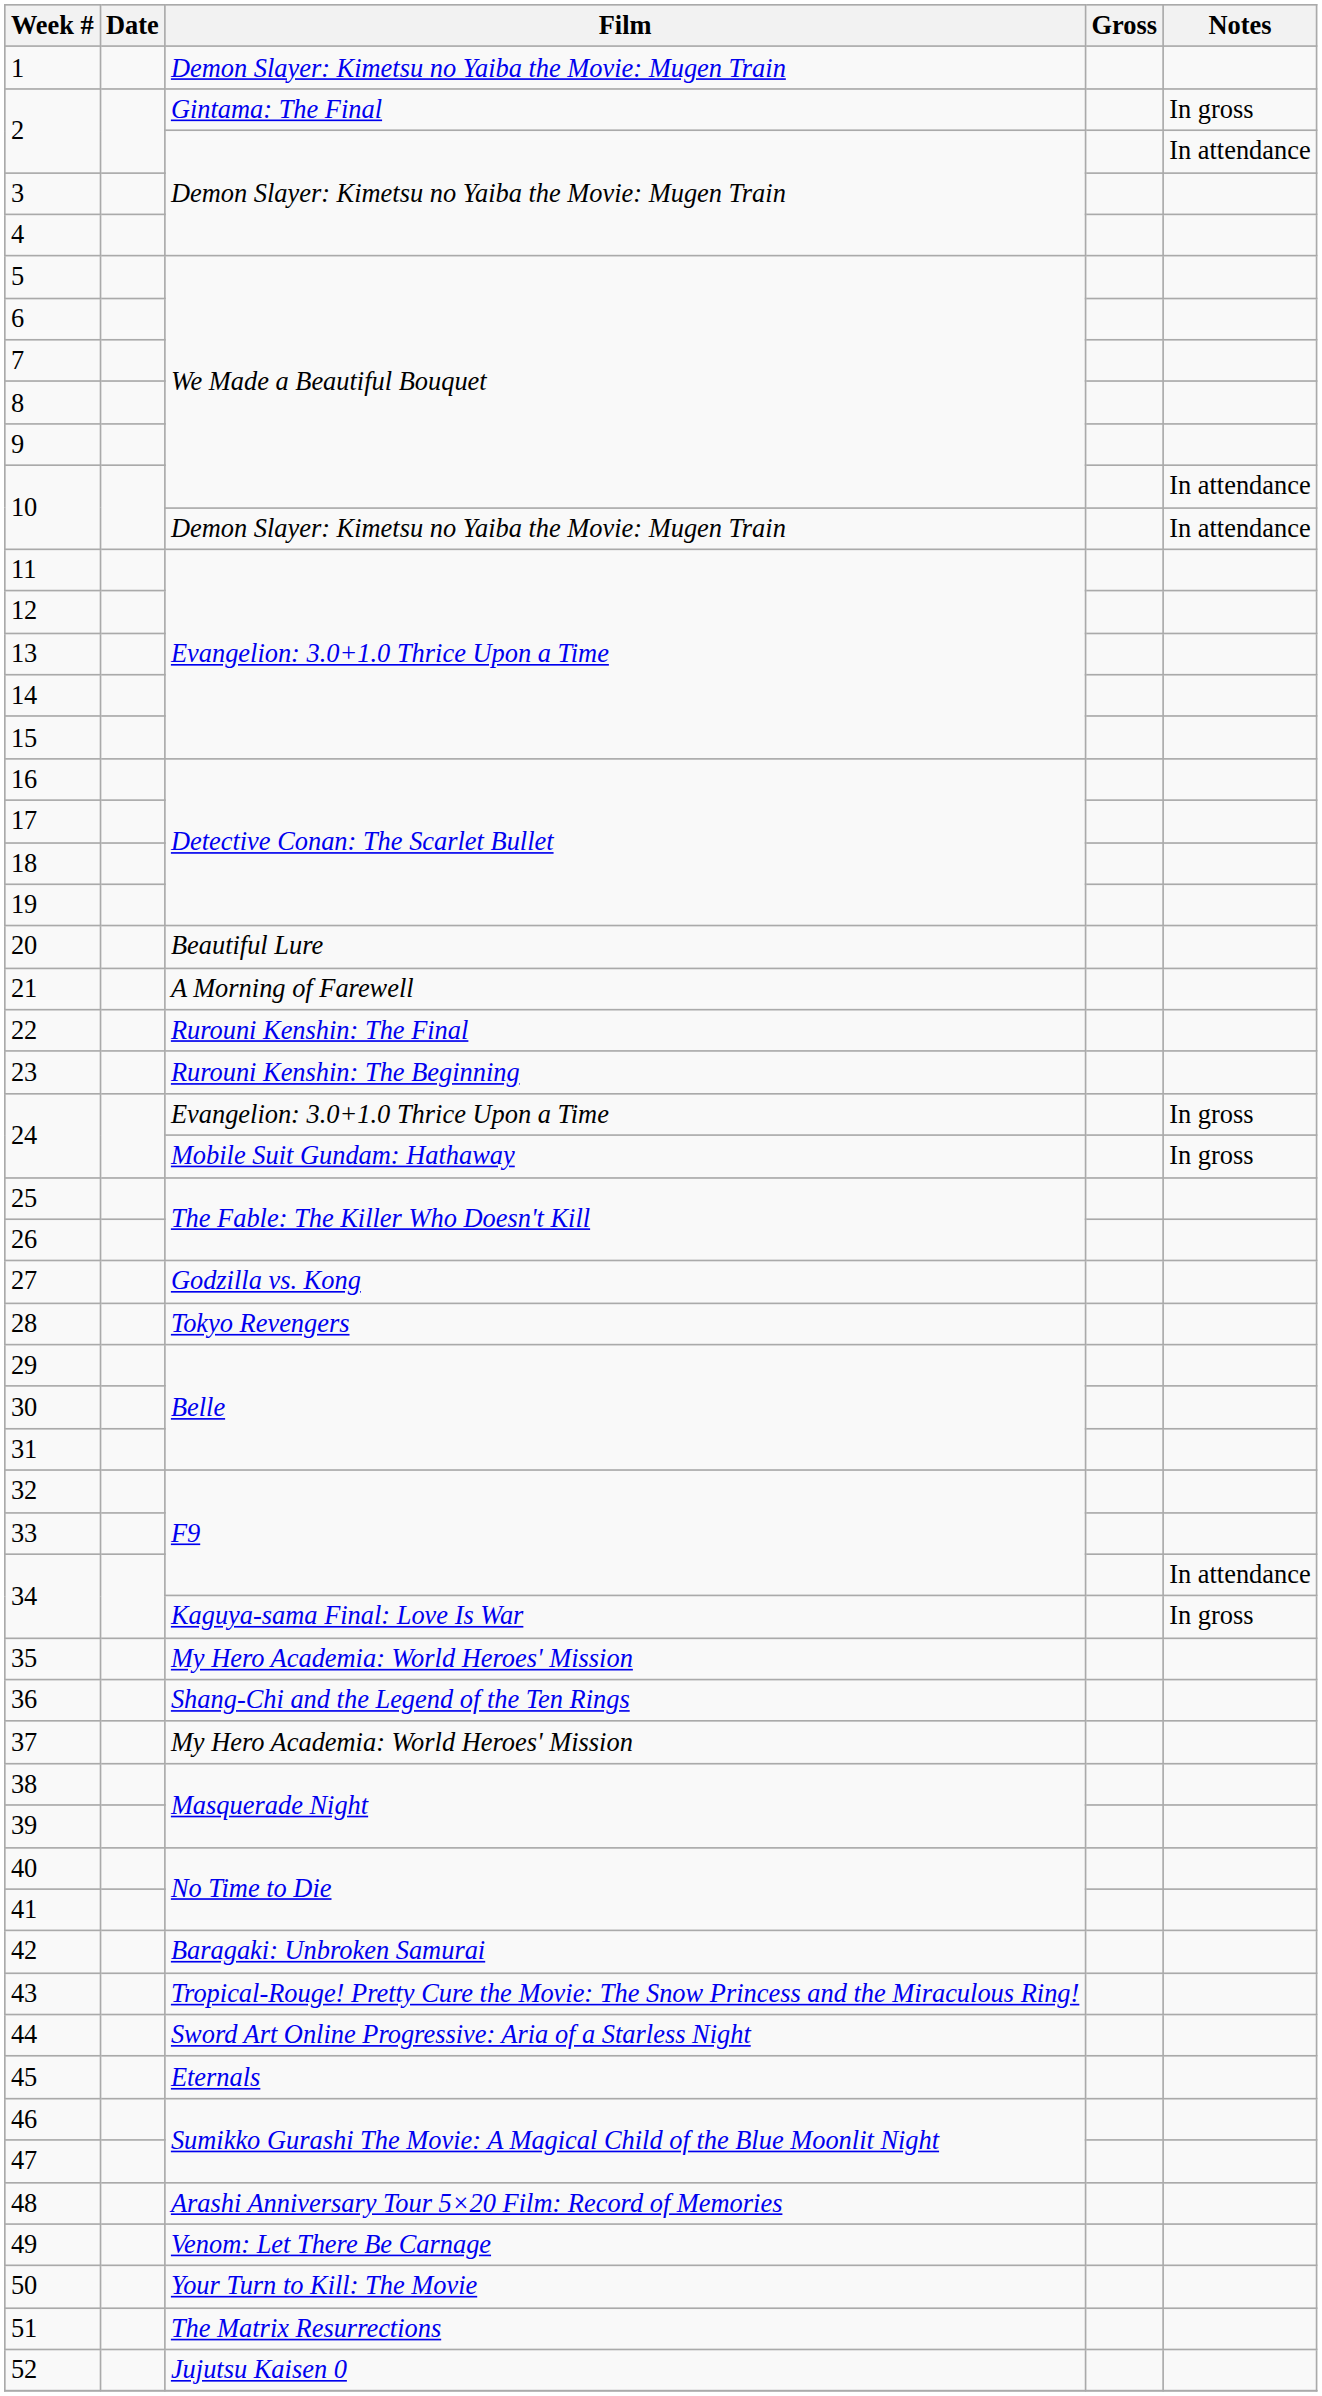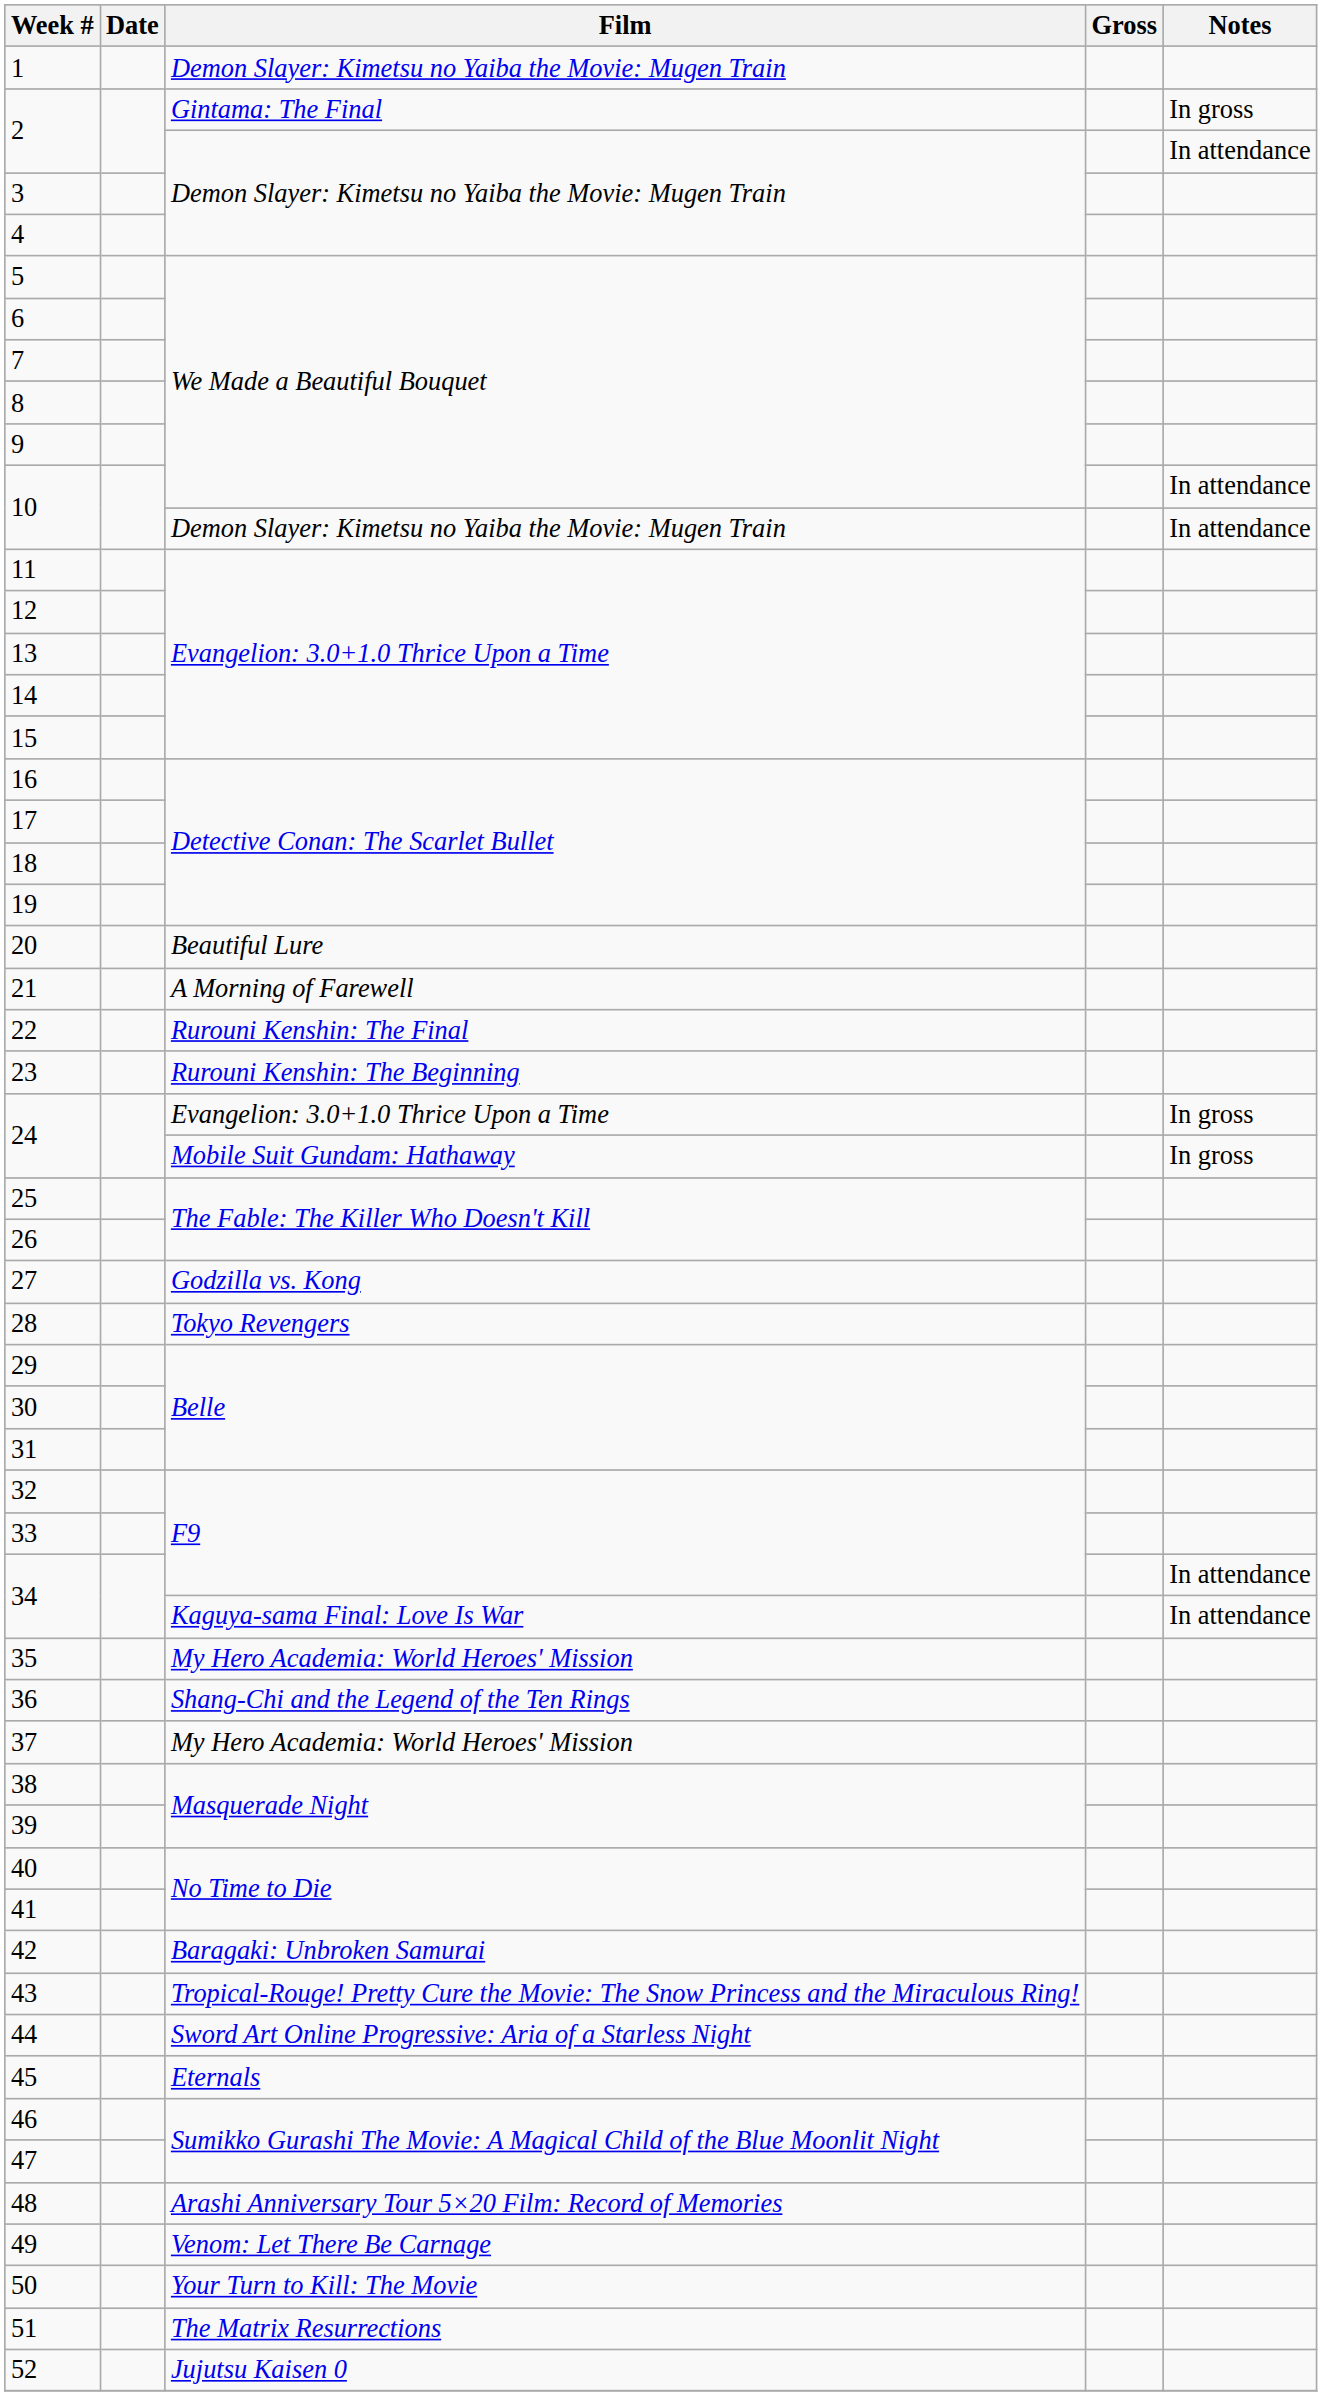 <table class="wikitable sortable">
 <tr>
 <th>Week #</th>
 <th>Date</th>
 <th>Film</th>
 <th>Gross</th>
 <th>Notes</th>
 </tr>
 <tr>
 <td>1</td>
 <td></td>
 <td><em><a href='#'>Demon Slayer: Kimetsu no Yaiba the Movie: Mugen Train</a></em></td>
 <td></td>
 <td></td>
 </tr>
 <tr>
 <td rowspan=2>2</td>
 <td rowspan=2></td>
 <td><em><a href='#'>Gintama: The Final</a></em></td>
 <td></td>
 <td>In gross</td>
 </tr>
 <tr>
 <td rowspan=3><em>Demon Slayer: Kimetsu no Yaiba the Movie: Mugen Train</em></td>
 <td></td>
 <td>In attendance</td>
 </tr>
 <tr>
 <td>3</td>
 <td></td>
 <td></td>
 <td></td>
 </tr>
 <tr>
 <td>4</td>
 <td></td>
 <td></td>
 <td></td>
 </tr>
 <tr>
 <td>5</td>
 <td></td>
 <td rowspan=6><em>We Made a Beautiful Bouquet</em></td>
 <td></td>
 <td></td>
 </tr>
 <tr>
 <td>6</td>
 <td></td>
 <td></td>
 <td></td>
 </tr>
 <tr>
 <td>7</td>
 <td></td>
 <td></td>
 <td></td>
 </tr>
 <tr>
 <td>8</td>
 <td></td>
 <td></td>
 <td></td>
 </tr>
 <tr>
 <td>9</td>
 <td></td>
 <td></td>
 <td></td>
 </tr>
 <tr>
 <td rowspan=2>10</td>
 <td rowspan=2></td>
 <td></td>
 <td>In attendance</td>
 </tr>
 <tr>
 <td><em>Demon Slayer: Kimetsu no Yaiba the Movie: Mugen Train</em></td>
 <td></td>
 <td>In attendance</td>
 </tr>
 <tr>
 <td>11</td>
 <td></td>
 <td rowspan=5><em><a href='#'>Evangelion: 3.0+1.0 Thrice Upon a Time</a></em></td>
 <td></td>
 <td></td>
 </tr>
 <tr>
 <td>12</td>
 <td></td>
 <td></td>
 <td></td>
 </tr>
 <tr>
 <td>13</td>
 <td></td>
 <td></td>
 <td></td>
 </tr>
 <tr>
 <td>14</td>
 <td></td>
 <td></td>
 <td></td>
 </tr>
 <tr>
 <td>15</td>
 <td></td>
 <td></td>
 <td></td>
 </tr>
 <tr>
 <td>16</td>
 <td></td>
 <td rowspan=4><em><a href='#'>Detective Conan: The Scarlet Bullet</a></em></td>
 <td></td>
 <td></td>
 </tr>
 <tr>
 <td>17</td>
 <td></td>
 <td></td>
 <td></td>
 </tr>
 <tr>
 <td>18</td>
 <td></td>
 <td></td>
 <td></td>
 </tr>
 <tr>
 <td>19</td>
 <td></td>
 <td></td>
 <td></td>
 </tr>
 <tr>
 <td>20</td>
 <td></td>
 <td><em>Beautiful Lure</em></td>
 <td></td>
 <td></td>
 </tr>
 <tr>
 <td>21</td>
 <td></td>
 <td><em>A Morning of Farewell</em></td>
 <td></td>
 <td></td>
 </tr>
 <tr>
 <td>22</td>
 <td></td>
 <td><em><a href='#'>Rurouni Kenshin: The Final</a></em></td>
 <td></td>
 <td></td>
 </tr>
 <tr>
 <td>23</td>
 <td></td>
 <td><em><a href='#'>Rurouni Kenshin: The Beginning</a></em></td>
 <td></td>
 <td></td>
 </tr>
 <tr>
 <td rowspan=2>24</td>
 <td rowspan=2></td>
 <td><em>Evangelion: 3.0+1.0 Thrice Upon a Time</em></td>
 <td></td>
 <td>In gross</td>
 </tr>
 <tr>
 <td><em><a href='#'>Mobile Suit Gundam: Hathaway</a></em></td>
 <td></td>
 <td>In gross</td>
 </tr>
 <tr>
 <td>25</td>
 <td></td>
 <td rowspan=2><em><a href='#'>The Fable: The Killer Who Doesn't Kill</a></em></td>
 <td></td>
 <td></td>
 </tr>
 <tr>
 <td>26</td>
 <td></td>
 <td></td>
 <td></td>
 </tr>
 <tr>
 <td>27</td>
 <td></td>
 <td><em><a href='#'>Godzilla vs. Kong</a></em></td>
 <td></td>
 <td></td>
 </tr>
 <tr>
 <td>28</td>
 <td></td>
 <td><em><a href='#'>Tokyo Revengers</a></em></td>
 <td></td>
 <td></td>
 </tr>
 <tr>
 <td>29</td>
 <td></td>
 <td rowspan=3><em><a href='#'>Belle</a></em></td>
 <td></td>
 <td></td>
 </tr>
 <tr>
 <td>30</td>
 <td></td>
 <td></td>
 <td></td>
 </tr>
 <tr>
 <td>31</td>
 <td></td>
 <td></td>
 <td></td>
 </tr>
 <tr>
 <td>32</td>
 <td></td>
 <td rowspan=3><em><a href='#'>F9</a></em></td>
 <td></td>
 <td></td>
 </tr>
 <tr>
 <td>33</td>
 <td></td>
 <td></td>
 <td></td>
 </tr>
 <tr>
 <td rowspan=2>34</td>
 <td rowspan=2></td>
 <td></td>
 <td>In attendance</td>
 </tr>
 <tr>
 <td><em><a href='#'>Kaguya-sama Final: Love Is War</a></em></td>
 <td></td>
-<td>In gross</td>
+<td>In attendance</td>
 </tr>
 <tr>
 <td>35</td>
 <td></td>
 <td><em><a href='#'>My Hero Academia: World Heroes' Mission</a></em></td>
 <td></td>
 <td></td>
 </tr>
 <tr>
 <td>36</td>
 <td></td>
 <td><em><a href='#'>Shang-Chi and the Legend of the Ten Rings</a></em></td>
 <td></td>
 <td></td>
 </tr>
 <tr>
 <td>37</td>
 <td></td>
 <td><em>My Hero Academia: World Heroes' Mission</em></td>
 <td></td>
 <td></td>
 </tr>
 <tr>
 <td>38</td>
 <td></td>
 <td rowspan=2><em><a href='#'>Masquerade Night</a></em></td>
 <td></td>
 <td></td>
 </tr>
 <tr>
 <td>39</td>
 <td></td>
 <td></td>
 <td></td>
 </tr>
 <tr>
 <td>40</td>
 <td></td>
 <td rowspan=2><em><a href='#'>No Time to Die</a></em></td>
 <td></td>
 <td></td>
 </tr>
 <tr>
 <td>41</td>
 <td></td>
 <td></td>
 <td></td>
 </tr>
 <tr>
 <td>42</td>
 <td></td>
 <td><em><a href='#'>Baragaki: Unbroken Samurai</a></em></td>
 <td></td>
 <td></td>
 </tr>
 <tr>
 <td>43</td>
 <td></td>
 <td><em><a href='#'>Tropical-Rouge! Pretty Cure the Movie: The Snow Princess and the Miraculous Ring!</a></em></td>
 <td></td>
 <td></td>
 </tr>
 <tr>
 <td>44</td>
 <td></td>
 <td><em><a href='#'>Sword Art Online Progressive: Aria of a Starless Night</a></em></td>
 <td></td>
 <td></td>
 </tr>
 <tr>
 <td>45</td>
 <td></td>
 <td><em><a href='#'>Eternals</a></em></td>
 <td></td>
 <td></td>
 </tr>
 <tr>
 <td>46</td>
 <td></td>
 <td rowspan=2><em><a href='#'>Sumikko Gurashi The Movie: A Magical Child of the Blue Moonlit Night</a></em></td>
 <td></td>
 <td></td>
 </tr>
 <tr>
 <td>47</td>
 <td></td>
 <td></td>
 <td></td>
 </tr>
 <tr>
 <td>48</td>
 <td></td>
 <td><em><a href='#'>Arashi Anniversary Tour 5×20 Film: Record of Memories</a></em></td>
 <td></td>
 <td></td>
 </tr>
 <tr>
 <td>49</td>
 <td></td>
 <td><em><a href='#'>Venom: Let There Be Carnage</a></em></td>
 <td></td>
 <td></td>
 </tr>
 <tr>
 <td>50</td>
 <td></td>
 <td><em><a href='#'>Your Turn to Kill: The Movie</a></em></td>
 <td></td>
 <td></td>
 </tr>
 <tr>
 <td>51</td>
 <td></td>
 <td><em><a href='#'>The Matrix Resurrections</a></em></td>
 <td></td>
 <td></td>
 </tr>
 <tr>
 <td>52</td>
 <td></td>
 <td><em><a href='#'>Jujutsu Kaisen 0</a></em></td>
 <td></td>
 <td></td>
 </tr>
 <tr>
 </tr>
 </table>
